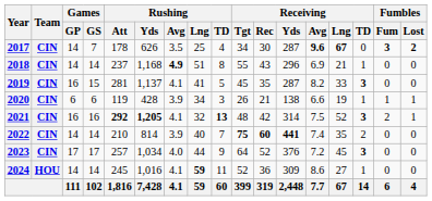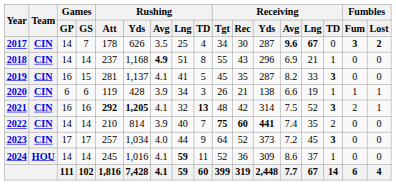 <table class="wikitable" style="text-align:center;">
 <tr>
 <th rowspan="2">Year</th>
 <th rowspan="2">Team</th>
 <th colspan="2">Games</th>
 <th colspan="5">Rushing</th>
 <th colspan="6">Receiving</th>
 <th colspan="2">Fumbles</th>
 </tr>
 <tr>
 <th>GP</th>
 <th>GS</th>
 <th>Att</th>
 <th>Yds</th>
 <th>Avg</th>
 <th>Lng</th>
 <th>TD</th>
 <th>Tgt</th>
 <th>Rec</th>
 <th>Yds</th>
 <th>Avg</th>
 <th>Lng</th>
 <th>TD</th>
 <th>Fum</th>
 <th>Lost</th>
 </tr>
 <tr>
 <th><a href='#'>2017</a></th>
 <th><a href='#'>CIN</a></th>
 <td>14</td>
 <td>7</td>
 <td>178</td>
 <td>626</td>
 <td>3.5</td>
 <td>25</td>
 <td>4</td>
 <td>34</td>
 <td>30</td>
 <td>287</td>
 <td><strong>9.6</strong></td>
 <td><strong>67</strong></td>
 <td>0</td>
 <td><strong>3</strong></td>
 <td><strong>2</strong></td>
 </tr>
 <tr>
 <th><a href='#'>2018</a></th>
 <th><a href='#'>CIN</a></th>
 <td>14</td>
 <td>14</td>
 <td>237</td>
 <td>1,168</td>
 <td><strong>4.9</strong></td>
 <td>51</td>
 <td>8</td>
 <td>55</td>
 <td>43</td>
 <td>296</td>
 <td>6.9</td>
 <td>21</td>
 <td>1</td>
 <td>0</td>
 <td>0</td>
 </tr>
 <tr>
 <th><a href='#'>2019</a></th>
 <th><a href='#'>CIN</a></th>
 <td>16</td>
 <td>15</td>
 <td>281</td>
 <td>1,137</td>
 <td>4.1</td>
 <td>41</td>
 <td>5</td>
 <td>45</td>
 <td>35</td>
 <td>287</td>
 <td>8.2</td>
 <td>33</td>
 <td><strong>3</strong></td>
 <td>0</td>
 <td>0</td>
 </tr>
 <tr>
 <th><a href='#'>2020</a></th>
 <th><a href='#'>CIN</a></th>
 <td>6</td>
 <td>6</td>
 <td>119</td>
 <td>428</td>
 <td>3.9</td>
 <td>34</td>
 <td>3</td>
 <td>26</td>
 <td>21</td>
 <td>138</td>
 <td>6.6</td>
 <td>19</td>
 <td>1</td>
 <td>1</td>
 <td>1</td>
 </tr>
 <tr>
 <th><a href='#'>2021</a></th>
 <th><a href='#'>CIN</a></th>
 <td>16</td>
 <td>16</td>
 <td><strong>292</strong></td>
 <td><strong>1,205</strong></td>
 <td>4.1</td>
 <td>32</td>
 <td><strong>13</strong></td>
 <td>48</td>
 <td>42</td>
 <td>314</td>
 <td>7.5</td>
 <td>52</td>
 <td><strong>3</strong></td>
 <td>2</td>
 <td>1</td>
 </tr>
 <tr>
 <th><a href='#'>2022</a></th>
 <th><a href='#'>CIN</a></th>
 <td>14</td>
 <td>14</td>
 <td>210</td>
 <td>814</td>
 <td>3.9</td>
 <td>40</td>
 <td>7</td>
 <td><strong>75</strong></td>
 <td><strong>60</strong></td>
 <td><strong>441</strong></td>
 <td>7.4</td>
 <td>35</td>
 <td>2</td>
 <td>0</td>
 <td>0</td>
 </tr>
 <tr>
 <th><a href='#'>2023</a></th>
 <th><a href='#'>CIN</a></th>
 <td>17</td>
 <td>17</td>
 <td>257</td>
 <td>1,034</td>
 <td>4.0</td>
 <td>44</td>
 <td>9</td>
 <td>64</td>
 <td>52</td>
-<td>376</td>
+<td>373</td>
 <td>7.2</td>
 <td>45</td>
 <td><strong>3</strong></td>
 <td>0</td>
 <td>0</td>
 </tr>
 <tr>
 <th><a href='#'>2024</a></th>
 <th><a href='#'>HOU</a></th>
 <td>14</td>
 <td>14</td>
 <td>245</td>
 <td>1,016</td>
 <td>4.1</td>
 <td><strong>59</strong></td>
 <td>11</td>
 <td>52</td>
 <td>36</td>
 <td>309</td>
 <td>8.6</td>
-<td>27</td>
+<td>37</td>
 <td>1</td>
 <td>0</td>
 <td>0</td>
 </tr>
 <tr>
 <th colspan="2"></th>
 <th>111</th>
 <th>102</th>
 <th>1,816</th>
 <th>7,428</th>
 <th>4.1</th>
 <th>59</th>
 <th>60</th>
 <th>399</th>
 <th>319</th>
 <th>2,448</th>
 <th>7.7</th>
 <th>67</th>
 <th>14</th>
 <th>6</th>
 <th>4</th>
 </tr>
 </table>
